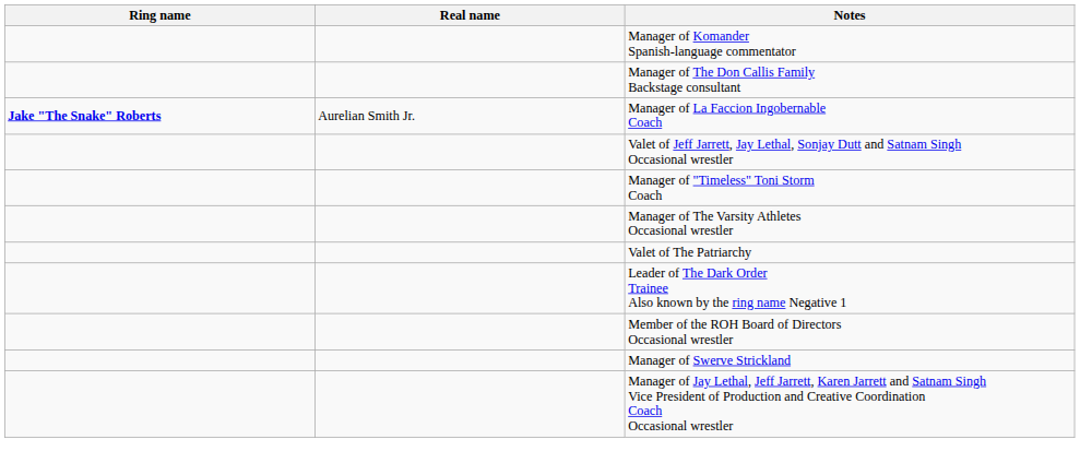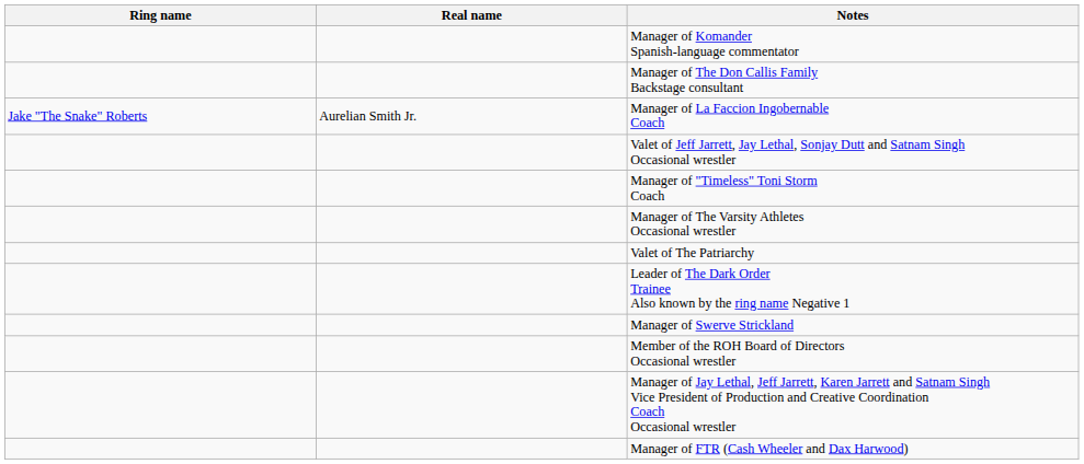 <table class="wikitable sortable" style="width:65%;">
 <tr>
 <th width=29%>Ring name</th>
 <th width=29%>Real name</th>
 <th width=42%>Notes</th>
 </tr>
 <tr>
 <td></td>
 <td></td>
 <td>Manager of <a href='#'>Komander</a><br>Spanish-language commentator</td>
 </tr>
 <tr>
 <td></td>
 <td></td>
 <td>Manager of <a href='#'>The Don Callis Family</a><br>Backstage consultant</td>
 </tr>
 <tr>
-<td><strong><a href='#'>Jake "The Snake" Roberts</a></strong></td>
+<td><a href='#'>Jake "The Snake" Roberts</a></td>
 <td>Aurelian Smith Jr.</td>
 <td>Manager of <a href='#'>La Faccion Ingobernable</a><br><a href='#'>Coach</a></td>
 </tr>
 <tr>
 <td></td>
 <td></td>
 <td>Valet of <a href='#'>Jeff Jarrett</a>, <a href='#'>Jay Lethal</a>, <a href='#'>Sonjay Dutt</a> and <a href='#'>Satnam Singh</a><br>Occasional wrestler</td>
 </tr>
 <tr>
 <td></td>
 <td></td>
 <td>Manager of <a href='#'>"Timeless" Toni Storm</a><br>Coach</td>
 </tr>
 <tr>
 <td></td>
 <td></td>
 <td>Manager of The Varsity Athletes<br>Occasional wrestler</td>
 </tr>
 <tr>
 <td></td>
 <td></td>
 <td>Valet of The Patriarchy</td>
 </tr>
 <tr>
 <td></td>
 <td></td>
 <td>Leader of <a href='#'>The Dark Order</a><br><a href='#'>Trainee</a><br>Also known by the <a href='#'>ring name</a> Negative 1</td>
 </tr>
 <tr>
 <td></td>
 <td></td>
-<td>Member of the ROH Board of Directors<br>Occasional wrestler</td>
+<td>Manager of <a href='#'>Swerve Strickland</a></td>
 </tr>
 <tr>
 <td></td>
 <td></td>
-<td>Manager of <a href='#'>Swerve Strickland</a></td>
+<td>Member of the ROH Board of Directors<br>Occasional wrestler</td>
 </tr>
 <tr>
 <td></td>
 <td></td>
 <td>Manager of <a href='#'>Jay Lethal</a>, <a href='#'>Jeff Jarrett</a>, <a href='#'>Karen Jarrett</a> and <a href='#'>Satnam Singh</a><br>Vice President of Production and Creative Coordination<br><a href='#'>Coach</a><br>Occasional wrestler</td>
 </tr>
+<tr>
+<td></td>
+<td></td>
+<td>Manager of <a href='#'>FTR</a> (<a href='#'>Cash Wheeler</a> and <a href='#'>Dax Harwood</a>)</td>
+</tr>
 </table>
